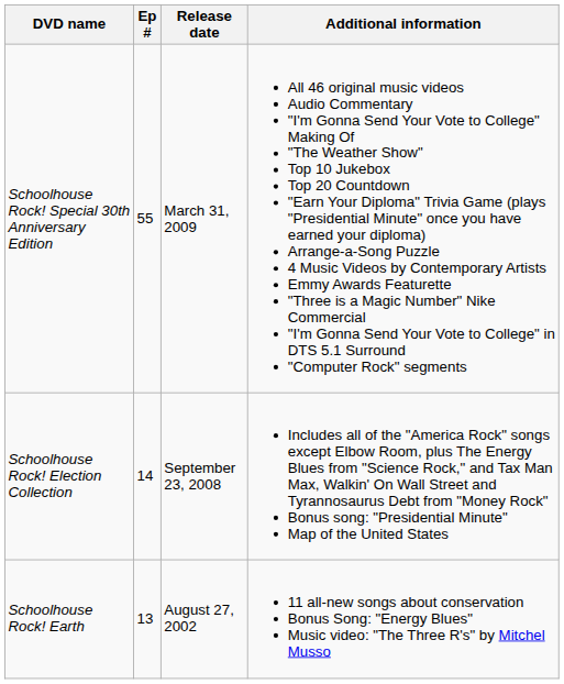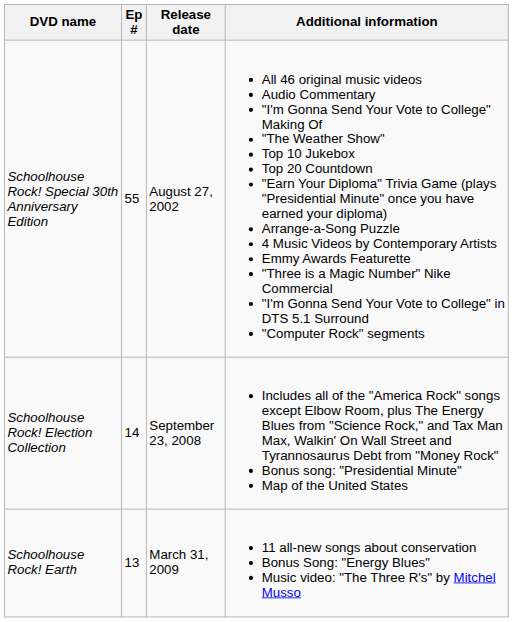 <table class="wikitable">
 <tr>
 <th>DVD name</th>
 <th>Ep #</th>
 <th>Release date</th>
 <th>Additional information</th>
 </tr>
 <tr>
 <td><em>Schoolhouse Rock! Special 30th Anniversary Edition</em></td>
 <td>55</td>
-<td>March 31, 2009</td>
+<td>August 27, 2002</td>
 <td><br><ul><li>All 46 original music videos</li><li>Audio Commentary</li><li>"I'm Gonna Send Your Vote to College" Making Of</li><li>"The Weather Show"</li><li>Top 10 Jukebox</li><li>Top 20 Countdown</li><li>"Earn Your Diploma" Trivia Game (plays "Presidential Minute" once you have earned your diploma)</li><li>Arrange-a-Song Puzzle</li><li>4 Music Videos by Contemporary Artists</li><li>Emmy Awards Featurette</li><li>"Three is a Magic Number" Nike Commercial</li><li>"I'm Gonna Send Your Vote to College" in DTS 5.1 Surround</li><li>"Computer Rock" segments</li></ul></td>
 </tr>
 <tr>
 <td><em>Schoolhouse Rock! Election Collection</em></td>
 <td>14</td>
 <td>September 23, 2008</td>
 <td><br><ul><li>Includes all of the "America Rock" songs except Elbow Room, plus The Energy Blues from "Science Rock," and Tax Man Max, Walkin' On Wall Street and Tyrannosaurus Debt from "Money Rock"</li><li>Bonus song: "Presidential Minute"</li><li>Map of the United States</li></ul></td>
 </tr>
 <tr>
 <td><em>Schoolhouse Rock! Earth</em></td>
 <td>13</td>
-<td>August 27, 2002</td>
+<td>March 31, 2009</td>
 <td><br><ul><li>11 all-new songs about conservation</li><li>Bonus Song: "Energy Blues"</li><li>Music video: "The Three R's" by <a href='#'>Mitchel Musso</a></li></ul></td>
 </tr>
 </table>
